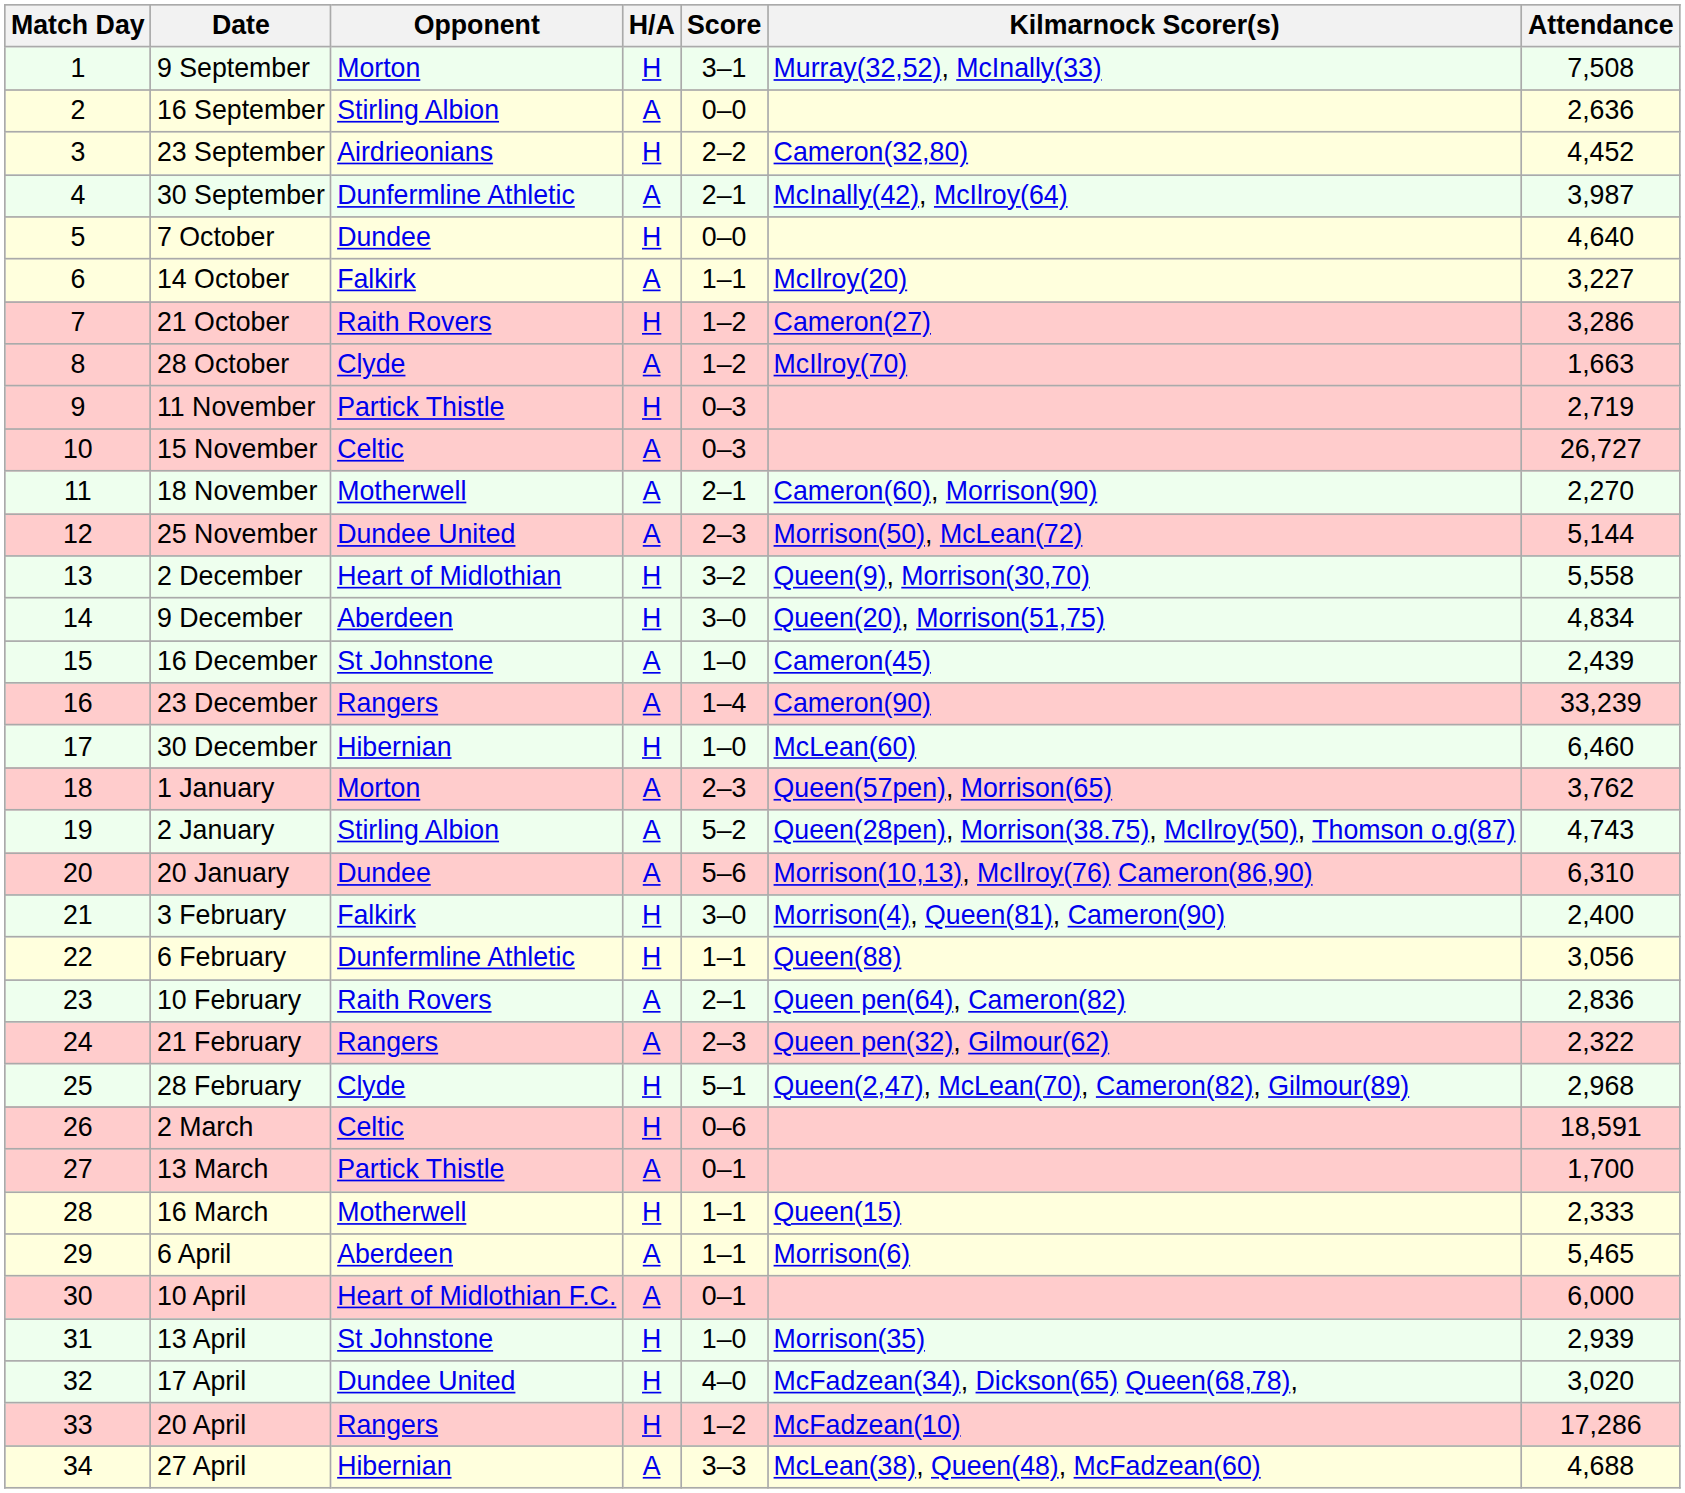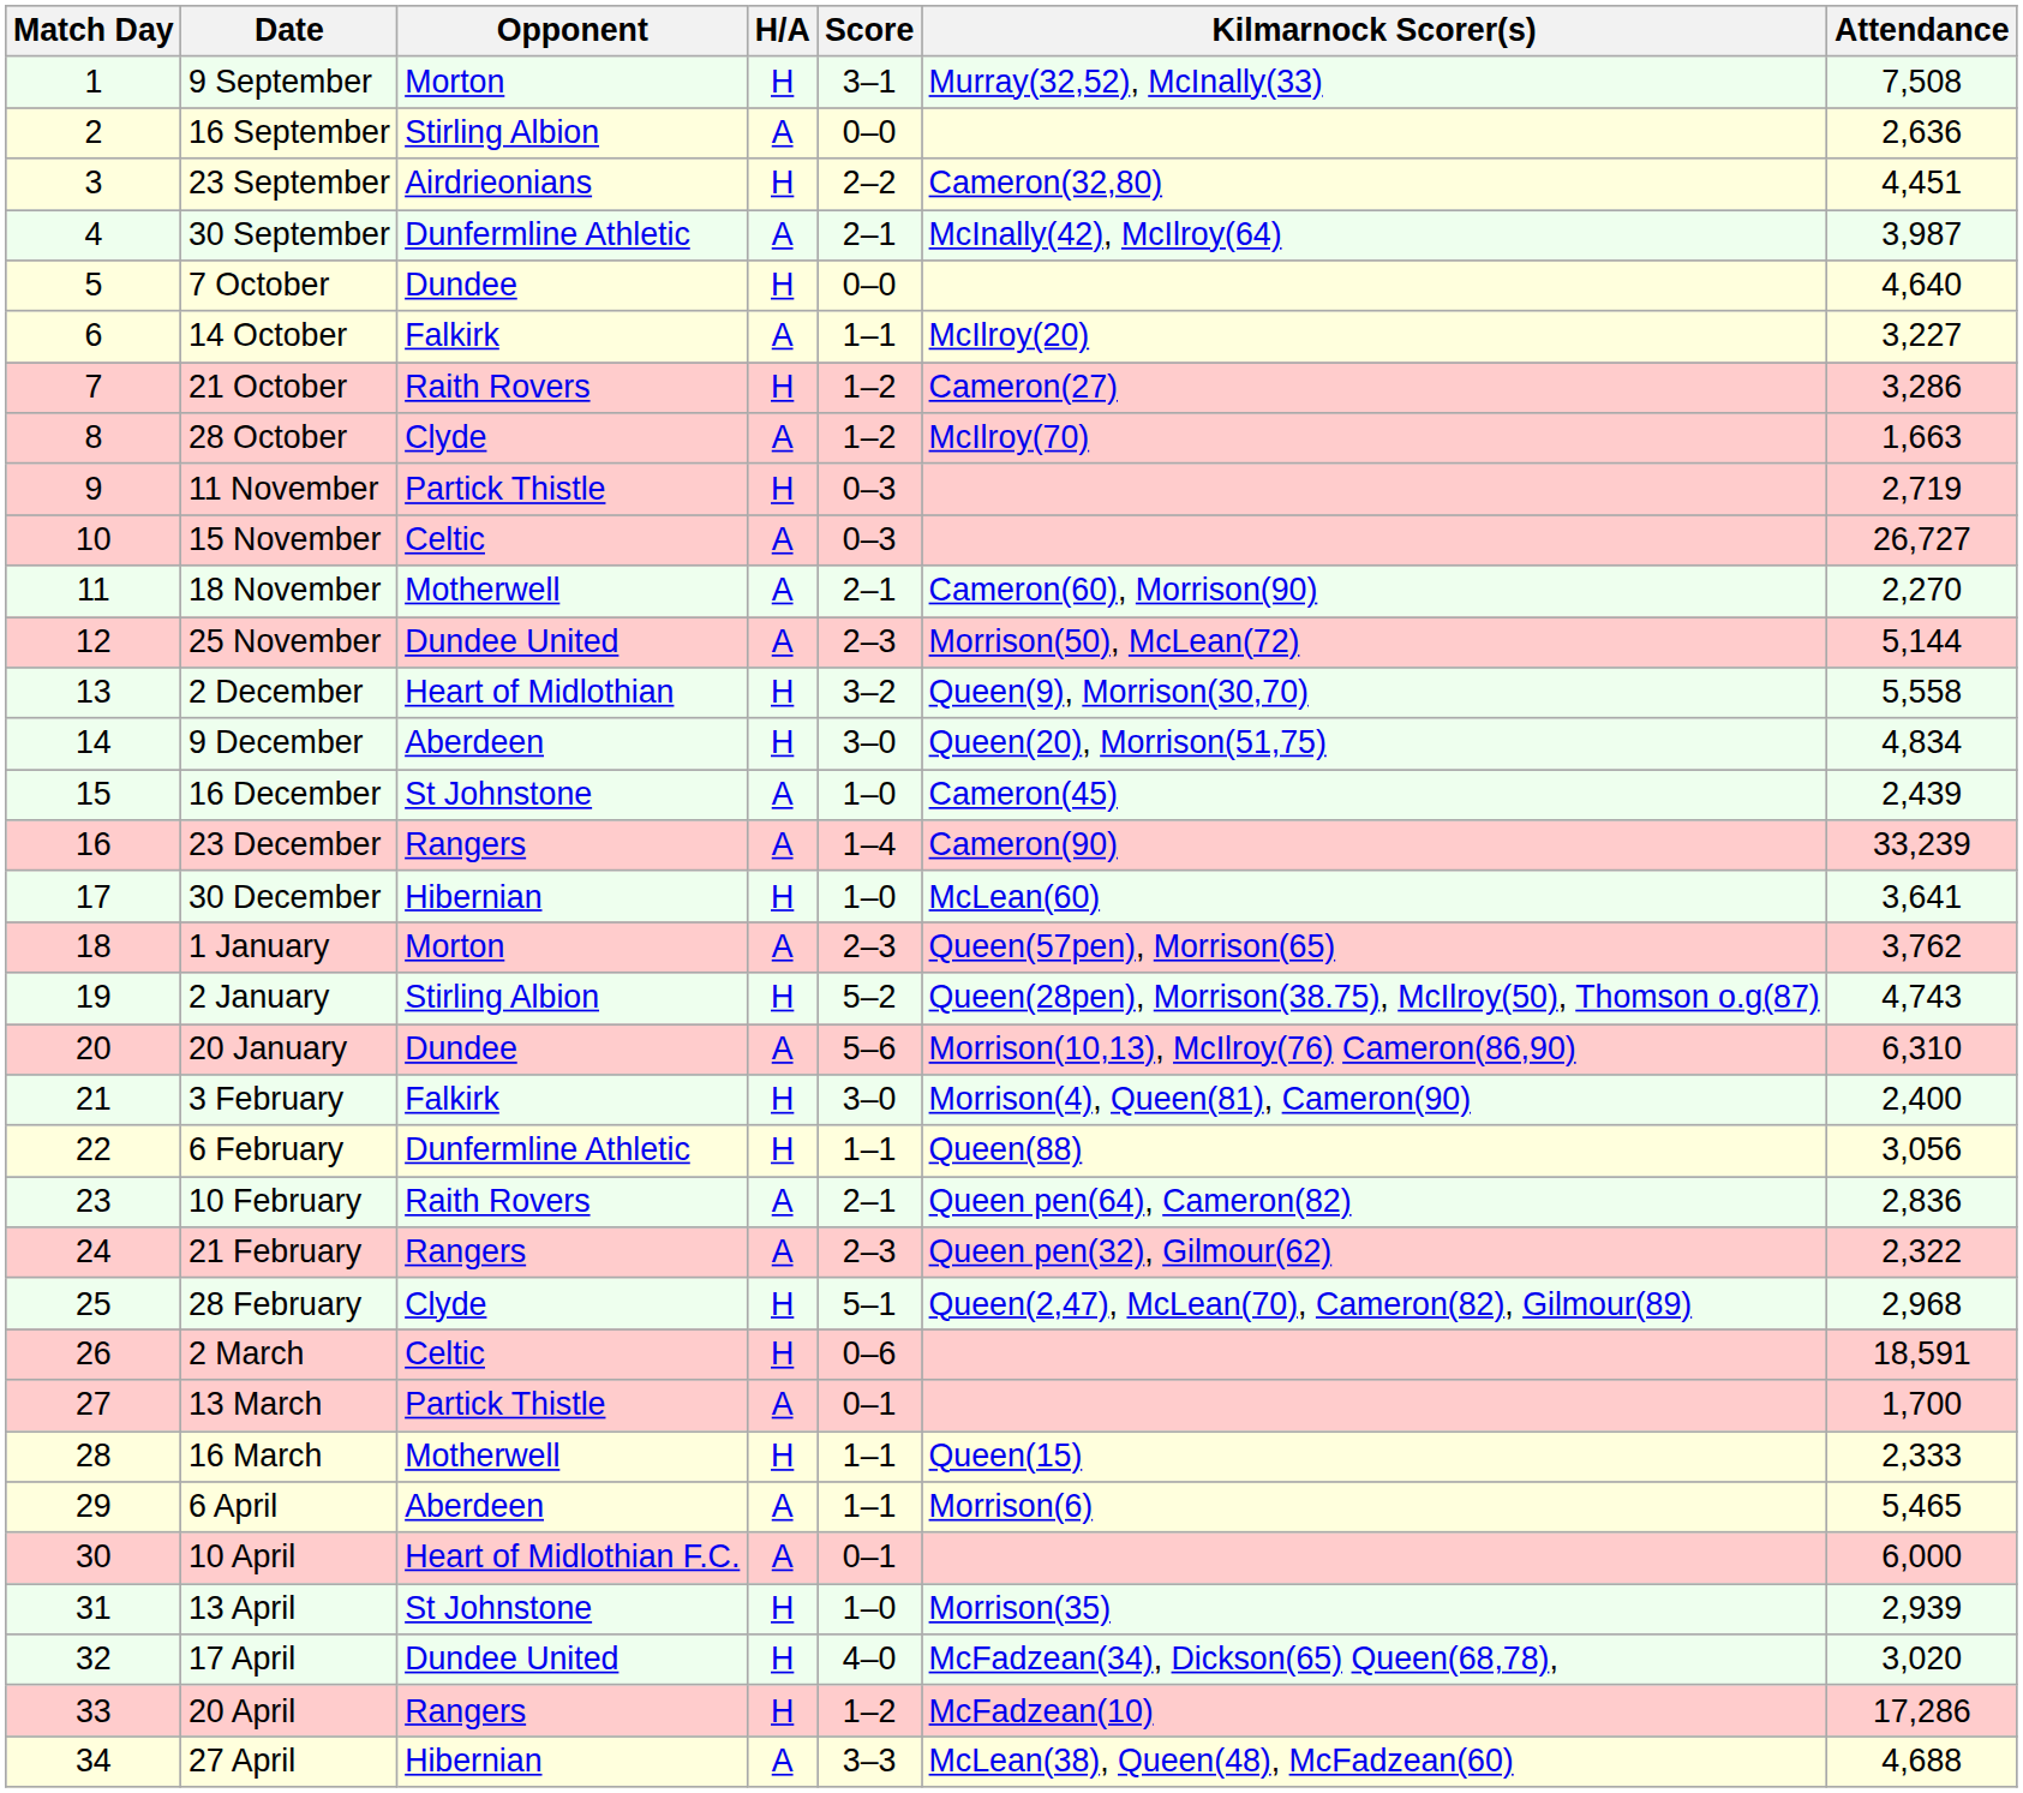 <table class="wikitable" style="text-align:center">
 <tr>
 <th>Match Day</th>
 <th>Date</th>
 <th>Opponent</th>
 <th>H/A</th>
 <th>Score</th>
 <th>Kilmarnock Scorer(s)</th>
 <th>Attendance</th>
 </tr>
 <tr bgcolor=#EEFFEE>
 <td>1</td>
 <td align=left>9 September</td>
 <td align=left><a href='#'>Morton</a></td>
 <td><a href='#'>H</a></td>
 <td>3–1</td>
 <td align=left><a href='#'>Murray(32,52)</a>, <a href='#'>McInally(33)</a></td>
 <td>7,508</td>
 </tr>
 <tr bgcolor=#FFFFDD>
 <td>2</td>
 <td align=left>16 September</td>
 <td align=left><a href='#'>Stirling Albion</a></td>
 <td><a href='#'>A</a></td>
 <td>0–0</td>
 <td align=left></td>
 <td>2,636</td>
 </tr>
 <tr bgcolor=#FFFFDD>
 <td>3</td>
 <td align=left>23 September</td>
 <td align=left><a href='#'>Airdrieonians</a></td>
 <td><a href='#'>H</a></td>
 <td>2–2</td>
 <td align=left><a href='#'>Cameron(32,80)</a></td>
-<td>4,452</td>
+<td>4,451</td>
 </tr>
 <tr bgcolor=#EEFFEE>
 <td>4</td>
 <td align=left>30 September</td>
 <td align=left><a href='#'>Dunfermline Athletic</a></td>
 <td><a href='#'>A</a></td>
 <td>2–1</td>
 <td align=left><a href='#'>McInally(42)</a>, <a href='#'>McIlroy(64)</a></td>
 <td>3,987</td>
 </tr>
 <tr bgcolor=#FFFFDD>
 <td>5</td>
 <td align=left>7 October</td>
 <td align=left><a href='#'>Dundee</a></td>
 <td><a href='#'>H</a></td>
 <td>0–0</td>
 <td align=left></td>
 <td>4,640</td>
 </tr>
 <tr bgcolor=#FFFFDD>
 <td>6</td>
 <td align=left>14 October</td>
 <td align=left><a href='#'>Falkirk</a></td>
 <td><a href='#'>A</a></td>
 <td>1–1</td>
 <td align=left><a href='#'>McIlroy(20)</a></td>
 <td>3,227</td>
 </tr>
 <tr bgcolor=#FFCCCC>
 <td>7</td>
 <td align=left>21 October</td>
 <td align=left><a href='#'>Raith Rovers</a></td>
 <td><a href='#'>H</a></td>
 <td>1–2</td>
 <td align=left><a href='#'>Cameron(27)</a></td>
 <td>3,286</td>
 </tr>
 <tr bgcolor=#FFCCCC>
 <td>8</td>
 <td align=left>28 October</td>
 <td align=left><a href='#'>Clyde</a></td>
 <td><a href='#'>A</a></td>
 <td>1–2</td>
 <td align=left><a href='#'>McIlroy(70)</a></td>
 <td>1,663</td>
 </tr>
 <tr bgcolor=#FFCCCC>
 <td>9</td>
 <td align=left>11 November</td>
 <td align=left><a href='#'>Partick Thistle</a></td>
 <td><a href='#'>H</a></td>
 <td>0–3</td>
 <td align=left></td>
 <td>2,719</td>
 </tr>
 <tr bgcolor=#FFCCCC>
 <td>10</td>
 <td align=left>15 November</td>
 <td align=left><a href='#'>Celtic</a></td>
 <td><a href='#'>A</a></td>
 <td>0–3</td>
 <td align=left></td>
 <td>26,727</td>
 </tr>
 <tr bgcolor=#EEFFEE>
 <td>11</td>
 <td align=left>18 November</td>
 <td align=left><a href='#'>Motherwell</a></td>
 <td><a href='#'>A</a></td>
 <td>2–1</td>
 <td align=left><a href='#'>Cameron(60)</a>, <a href='#'>Morrison(90)</a></td>
 <td>2,270</td>
 </tr>
 <tr bgcolor=#FFCCCC>
 <td>12</td>
 <td align=left>25 November</td>
 <td align=left><a href='#'>Dundee United</a></td>
 <td><a href='#'>A</a></td>
 <td>2–3</td>
 <td align=left><a href='#'>Morrison(50)</a>, <a href='#'>McLean(72)</a></td>
 <td>5,144</td>
 </tr>
 <tr bgcolor=#EEFFEE>
 <td>13</td>
 <td align=left>2 December</td>
 <td align=left><a href='#'>Heart of Midlothian</a></td>
 <td><a href='#'>H</a></td>
 <td>3–2</td>
 <td align=left><a href='#'>Queen(9)</a>, <a href='#'>Morrison(30,70)</a></td>
 <td>5,558</td>
 </tr>
 <tr bgcolor=#EEFFEE>
 <td>14</td>
 <td align=left>9 December</td>
 <td align=left><a href='#'>Aberdeen</a></td>
 <td><a href='#'>H</a></td>
 <td>3–0</td>
 <td align=left><a href='#'>Queen(20)</a>, <a href='#'>Morrison(51,75)</a></td>
 <td>4,834</td>
 </tr>
 <tr bgcolor=#EEFFEE>
 <td>15</td>
 <td align=left>16 December</td>
 <td align=left><a href='#'>St Johnstone</a></td>
 <td><a href='#'>A</a></td>
 <td>1–0</td>
 <td align=left><a href='#'>Cameron(45)</a></td>
 <td>2,439</td>
 </tr>
 <tr bgcolor=#FFCCCC>
 <td>16</td>
 <td align=left>23 December</td>
 <td align=left><a href='#'>Rangers</a></td>
 <td><a href='#'>A</a></td>
 <td>1–4</td>
 <td align=left><a href='#'>Cameron(90)</a></td>
 <td>33,239</td>
 </tr>
 <tr bgcolor=#EEFFEE>
 <td>17</td>
 <td align=left>30 December</td>
 <td align=left><a href='#'>Hibernian</a></td>
 <td><a href='#'>H</a></td>
 <td>1–0</td>
 <td align=left><a href='#'>McLean(60)</a></td>
-<td>6,460</td>
+<td>3,641</td>
 </tr>
 <tr bgcolor=#FFCCCC>
 <td>18</td>
 <td align=left>1 January</td>
 <td align=left><a href='#'>Morton</a></td>
 <td><a href='#'>A</a></td>
 <td>2–3</td>
 <td align=left><a href='#'>Queen(57pen)</a>, <a href='#'>Morrison(65)</a></td>
 <td>3,762</td>
 </tr>
 <tr bgcolor=#EEFFEE>
 <td>19</td>
 <td align=left>2 January</td>
 <td align=left><a href='#'>Stirling Albion</a></td>
-<td><a href='#'>A</a></td>
+<td><a href='#'>H</a></td>
 <td>5–2</td>
 <td align=left><a href='#'>Queen(28pen)</a>, <a href='#'>Morrison(38.75)</a>, <a href='#'>McIlroy(50)</a>, <a href='#'>Thomson o.g(87)</a></td>
 <td>4,743</td>
 </tr>
 <tr bgcolor=#FFCCCC>
 <td>20</td>
 <td align=left>20 January</td>
 <td align=left><a href='#'>Dundee</a></td>
 <td><a href='#'>A</a></td>
 <td>5–6</td>
 <td align=left><a href='#'>Morrison(10,13)</a>, <a href='#'>McIlroy(76)</a> <a href='#'>Cameron(86,90)</a></td>
 <td>6,310</td>
 </tr>
 <tr bgcolor=#EEFFEE>
 <td>21</td>
 <td align=left>3 February</td>
 <td align=left><a href='#'>Falkirk</a></td>
 <td><a href='#'>H</a></td>
 <td>3–0</td>
 <td align=left><a href='#'>Morrison(4)</a>, <a href='#'>Queen(81)</a>, <a href='#'>Cameron(90)</a></td>
 <td>2,400</td>
 </tr>
 <tr bgcolor=#FFFFDD>
 <td>22</td>
 <td align=left>6 February</td>
 <td align=left><a href='#'>Dunfermline Athletic</a></td>
 <td><a href='#'>H</a></td>
 <td>1–1</td>
 <td align=left><a href='#'>Queen(88)</a></td>
 <td>3,056</td>
 </tr>
 <tr bgcolor=#EEFFEE>
 <td>23</td>
 <td align=left>10 February</td>
 <td align=left><a href='#'>Raith Rovers</a></td>
 <td><a href='#'>A</a></td>
 <td>2–1</td>
 <td align=left><a href='#'>Queen pen(64)</a>, <a href='#'>Cameron(82)</a></td>
 <td>2,836</td>
 </tr>
 <tr bgcolor=#FFCCCC>
 <td>24</td>
 <td align=left>21 February</td>
 <td align=left><a href='#'>Rangers</a></td>
 <td><a href='#'>A</a></td>
 <td>2–3</td>
 <td align=left><a href='#'>Queen pen(32)</a>, <a href='#'>Gilmour(62)</a></td>
 <td>2,322</td>
 </tr>
 <tr bgcolor=#EEFFEE>
 <td>25</td>
 <td align=left>28 February</td>
 <td align=left><a href='#'>Clyde</a></td>
 <td><a href='#'>H</a></td>
 <td>5–1</td>
 <td align=left><a href='#'>Queen(2,47)</a>, <a href='#'>McLean(70)</a>, <a href='#'>Cameron(82)</a>, <a href='#'>Gilmour(89)</a></td>
 <td>2,968</td>
 </tr>
 <tr bgcolor=#FFCCCC>
 <td>26</td>
 <td align=left>2 March</td>
 <td align=left><a href='#'>Celtic</a></td>
 <td><a href='#'>H</a></td>
 <td>0–6</td>
 <td align=left></td>
 <td>18,591</td>
 </tr>
 <tr bgcolor=#FFCCCC>
 <td>27</td>
 <td align=left>13 March</td>
 <td align=left><a href='#'>Partick Thistle</a></td>
 <td><a href='#'>A</a></td>
 <td>0–1</td>
 <td align=left></td>
 <td>1,700</td>
 </tr>
 <tr bgcolor=#FFFFDD>
 <td>28</td>
 <td align=left>16 March</td>
 <td align=left><a href='#'>Motherwell</a></td>
 <td><a href='#'>H</a></td>
 <td>1–1</td>
 <td align=left><a href='#'>Queen(15)</a></td>
 <td>2,333</td>
 </tr>
 <tr bgcolor=#FFFFDD>
 <td>29</td>
 <td align=left>6 April</td>
 <td align=left><a href='#'>Aberdeen</a></td>
 <td><a href='#'>A</a></td>
 <td>1–1</td>
 <td align=left><a href='#'>Morrison(6)</a></td>
 <td>5,465</td>
 </tr>
 <tr bgcolor=#FFCCCC>
 <td>30</td>
 <td align=left>10 April</td>
 <td align=left><a href='#'>Heart of Midlothian F.C.</a></td>
 <td><a href='#'>A</a></td>
 <td>0–1</td>
 <td align=left></td>
 <td>6,000</td>
 </tr>
 <tr bgcolor=#EEFFEE>
 <td>31</td>
 <td align=left>13 April</td>
 <td align=left><a href='#'>St Johnstone</a></td>
 <td><a href='#'>H</a></td>
 <td>1–0</td>
 <td align=left><a href='#'>Morrison(35)</a></td>
 <td>2,939</td>
 </tr>
 <tr bgcolor=#EEFFEE>
 <td>32</td>
 <td align=left>17 April</td>
 <td align=left><a href='#'>Dundee United</a></td>
 <td><a href='#'>H</a></td>
 <td>4–0</td>
 <td align=left><a href='#'>McFadzean(34)</a>, <a href='#'>Dickson(65)</a> <a href='#'>Queen(68,78)</a>,</td>
 <td>3,020</td>
 </tr>
 <tr bgcolor=#FFCCCC>
 <td>33</td>
 <td align=left>20 April</td>
 <td align=left><a href='#'>Rangers</a></td>
 <td><a href='#'>H</a></td>
 <td>1–2</td>
 <td align=left><a href='#'>McFadzean(10)</a></td>
 <td>17,286</td>
 </tr>
 <tr bgcolor=#FFFFDD>
 <td>34</td>
 <td align=left>27 April</td>
 <td align=left><a href='#'>Hibernian</a></td>
 <td><a href='#'>A</a></td>
 <td>3–3</td>
 <td align=left><a href='#'>McLean(38)</a>, <a href='#'>Queen(48)</a>, <a href='#'>McFadzean(60)</a></td>
 <td>4,688</td>
 </tr>
 </table>
